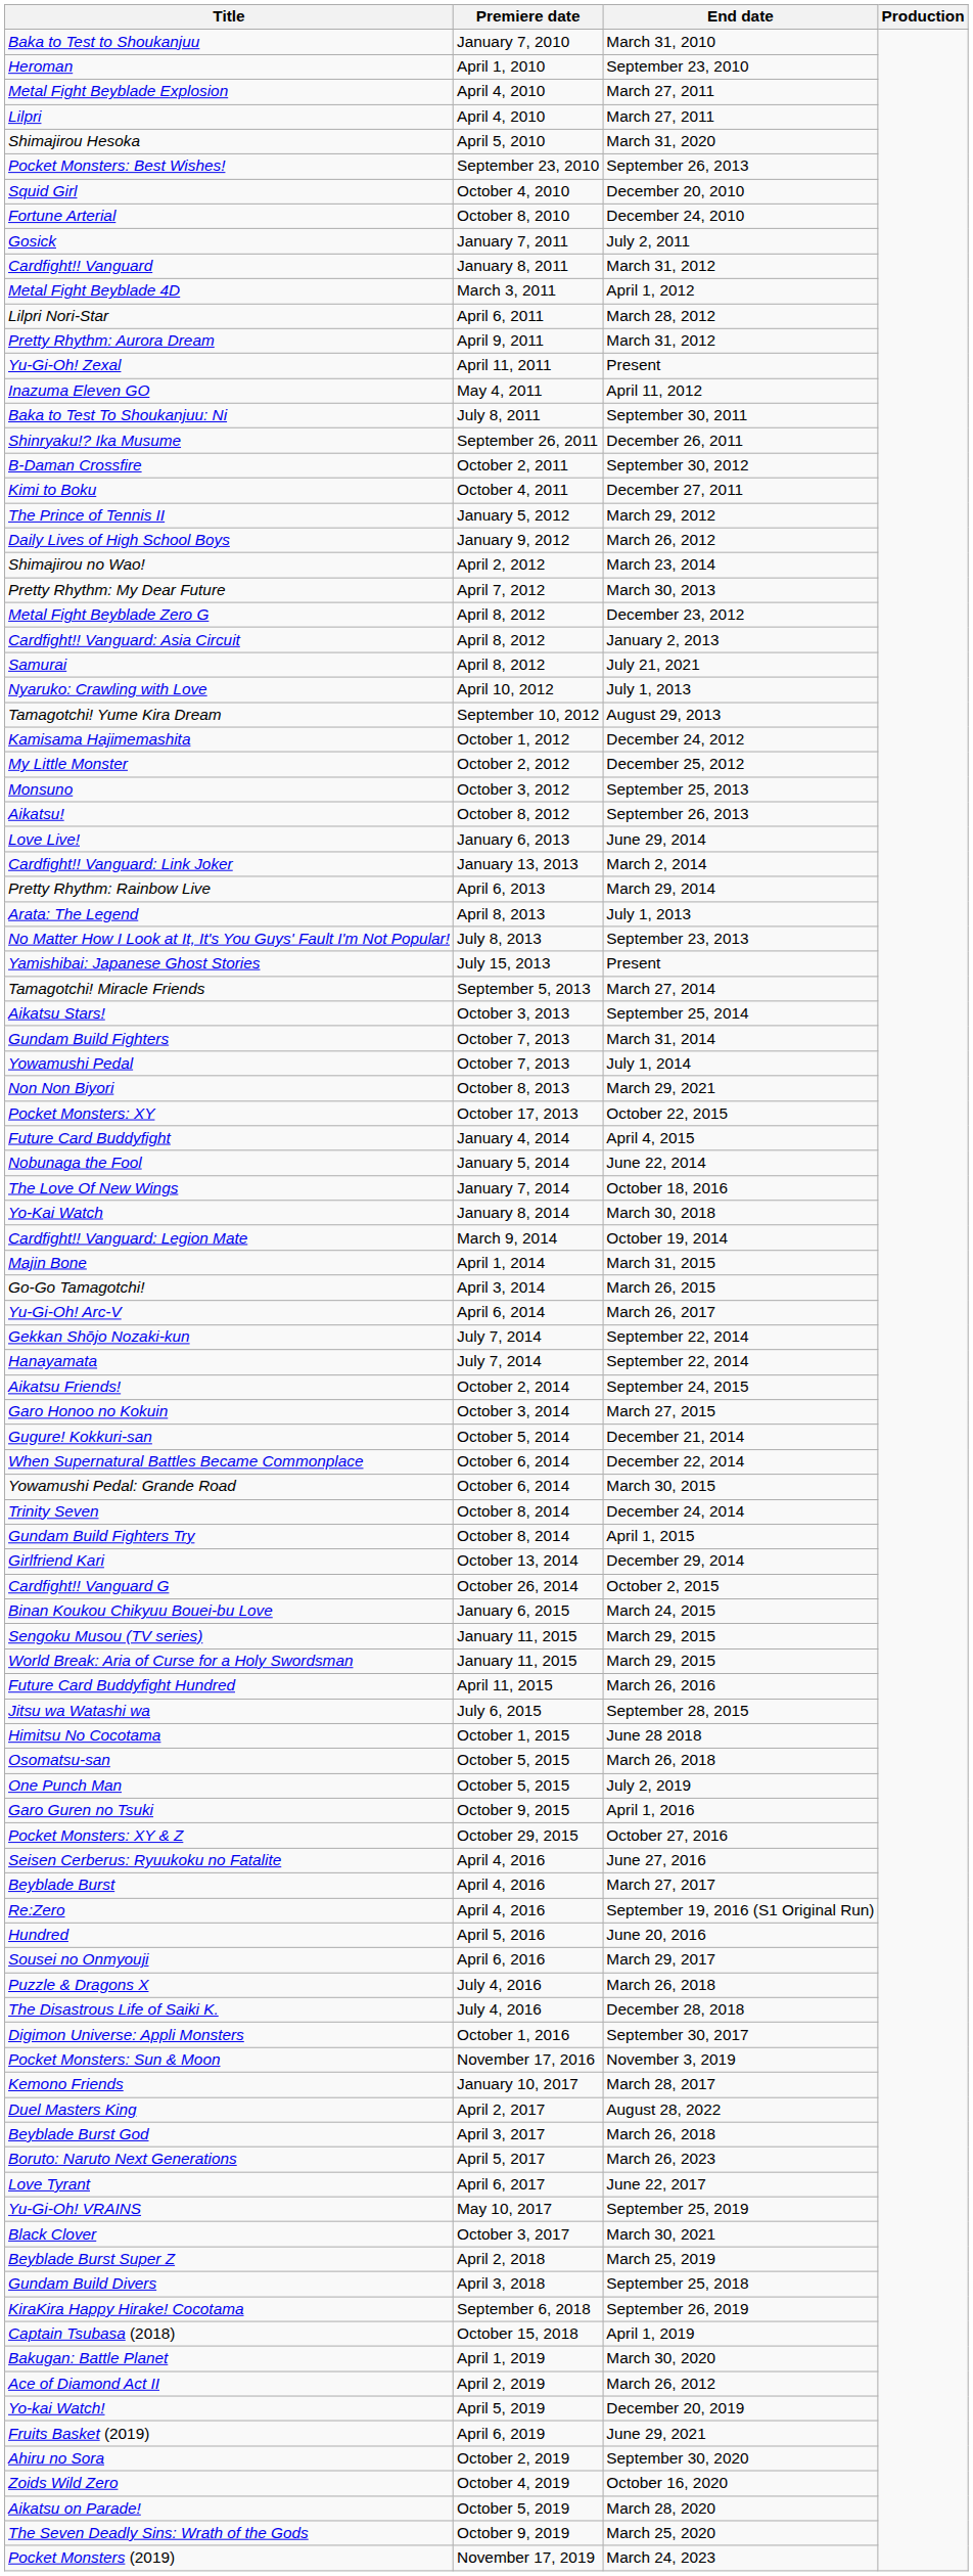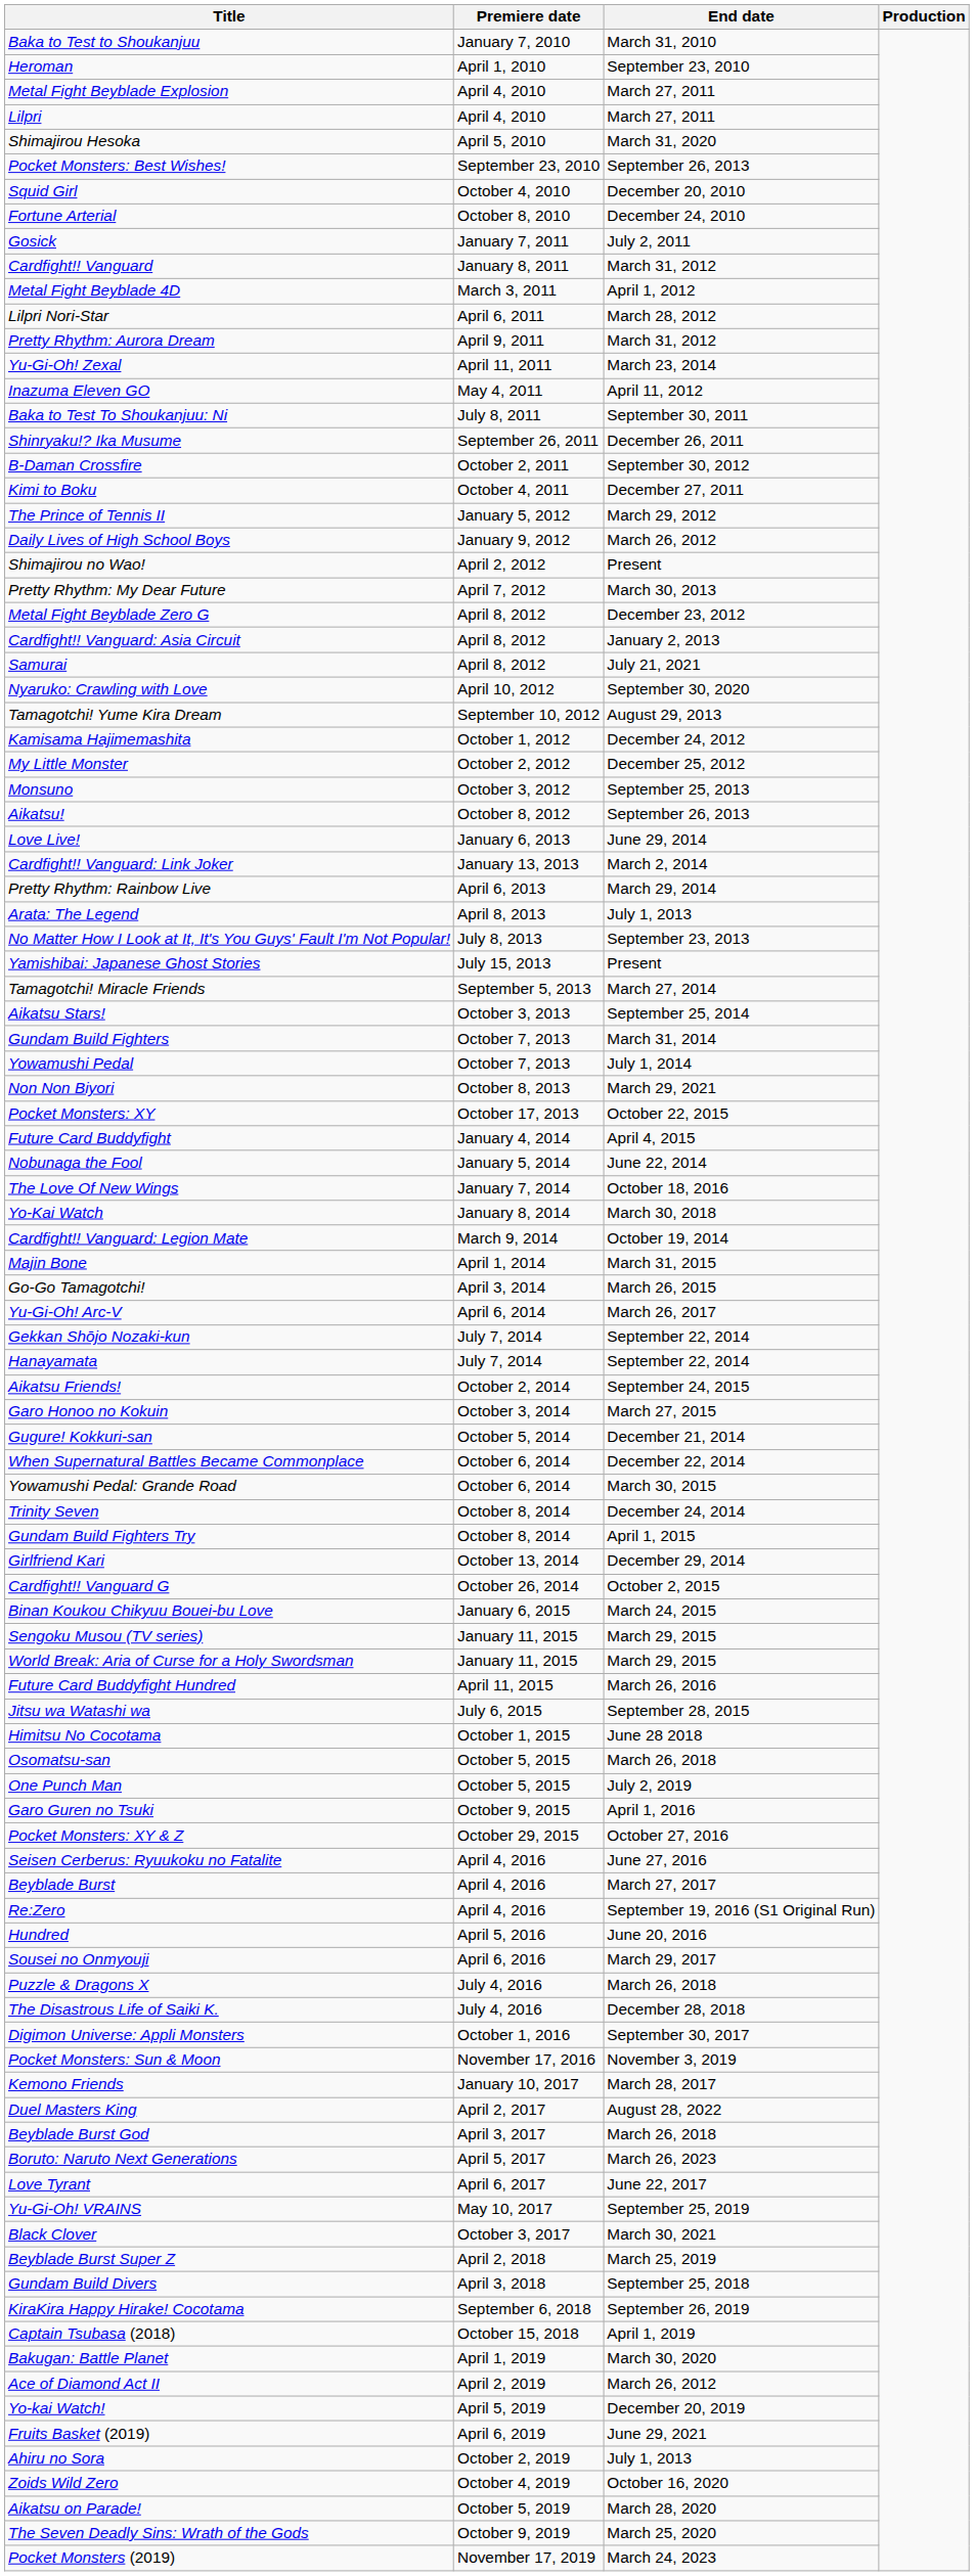 <table class="wikitable sortable">
 <tr>
 <th>Title</th>
 <th>Premiere date</th>
 <th>End date</th>
 <th>Production</th>
 </tr>
 <tr>
 <td><em><a href='#'>Baka to Test to Shoukanjuu</a></em></td>
 <td>January 7, 2010</td>
 <td>March 31, 2010</td>
 </tr>
 <tr>
 <td><em><a href='#'>Heroman</a></em></td>
 <td>April 1, 2010</td>
 <td>September 23, 2010</td>
 </tr>
 <tr>
 <td><em><a href='#'>Metal Fight Beyblade Explosion</a></em></td>
 <td>April 4, 2010</td>
 <td>March 27, 2011</td>
 </tr>
 <tr>
 <td><em><a href='#'>Lilpri</a></em></td>
 <td>April 4, 2010</td>
 <td>March 27, 2011</td>
 </tr>
 <tr>
 <td><em>Shimajirou Hesoka</em></td>
 <td>April 5, 2010</td>
 <td>March 31, 2020</td>
 </tr>
 <tr>
 <td><em><a href='#'>Pocket Monsters: Best Wishes!</a></em></td>
 <td>September 23, 2010</td>
 <td>September 26, 2013</td>
 </tr>
 <tr>
 <td><em><a href='#'>Squid Girl</a></em></td>
 <td>October 4, 2010</td>
 <td>December 20, 2010</td>
 </tr>
 <tr>
 <td><em><a href='#'>Fortune Arterial</a></em></td>
 <td>October 8, 2010</td>
 <td>December 24, 2010</td>
 </tr>
 <tr>
 <td><em><a href='#'>Gosick</a></em></td>
 <td>January 7, 2011</td>
 <td>July 2, 2011</td>
 </tr>
 <tr>
 <td><em><a href='#'>Cardfight!! Vanguard</a></em></td>
 <td>January 8, 2011</td>
 <td>March 31, 2012</td>
 </tr>
 <tr>
 <td><em><a href='#'>Metal Fight Beyblade 4D</a></em></td>
 <td>March 3, 2011</td>
 <td>April 1, 2012</td>
 </tr>
 <tr>
 <td><em>Lilpri Nori-Star</em></td>
 <td>April 6, 2011</td>
 <td>March 28, 2012</td>
 </tr>
 <tr>
 <td><em><a href='#'>Pretty Rhythm: Aurora Dream</a></em></td>
 <td>April 9, 2011</td>
 <td>March 31, 2012</td>
 </tr>
 <tr>
 <td><em><a href='#'>Yu-Gi-Oh! Zexal</a></em></td>
 <td>April 11, 2011</td>
-<td>Present</td>
+<td>March 23, 2014</td>
 </tr>
 <tr>
 <td><em><a href='#'>Inazuma Eleven GO</a></em></td>
 <td>May 4, 2011</td>
 <td>April 11, 2012</td>
 </tr>
 <tr>
 <td><em><a href='#'>Baka to Test To Shoukanjuu: Ni</a></em></td>
 <td>July 8, 2011</td>
 <td>September 30, 2011</td>
 </tr>
 <tr>
 <td><em><a href='#'>Shinryaku!? Ika Musume</a></em></td>
 <td>September 26, 2011</td>
 <td>December 26, 2011</td>
 </tr>
 <tr>
 <td><em><a href='#'>B-Daman Crossfire</a></em></td>
 <td>October 2, 2011</td>
 <td>September 30, 2012</td>
 </tr>
 <tr>
 <td><em><a href='#'>Kimi to Boku</a></em></td>
 <td>October 4, 2011</td>
 <td>December 27, 2011</td>
 </tr>
 <tr>
 <td><em><a href='#'>The Prince of Tennis II</a></em></td>
 <td>January 5, 2012</td>
 <td>March 29, 2012</td>
 </tr>
 <tr>
 <td><em><a href='#'>Daily Lives of High School Boys</a></em></td>
 <td>January 9, 2012</td>
 <td>March 26, 2012</td>
 </tr>
 <tr>
 <td><em>Shimajirou no Wao!</em></td>
 <td>April 2, 2012</td>
-<td>March 23, 2014</td>
+<td>Present</td>
 </tr>
 <tr>
 <td><em>Pretty Rhythm: My Dear Future</em></td>
 <td>April 7, 2012</td>
 <td>March 30, 2013</td>
 </tr>
 <tr>
 <td><em><a href='#'>Metal Fight Beyblade Zero G</a></em></td>
 <td>April 8, 2012</td>
 <td>December 23, 2012</td>
 </tr>
 <tr>
 <td><em><a href='#'>Cardfight!! Vanguard: Asia Circuit</a></em></td>
 <td>April 8, 2012</td>
 <td>January 2, 2013</td>
 </tr>
 <tr>
 <td><em><a href='#'>Samurai</a></em></td>
 <td>April 8, 2012</td>
 <td>July 21, 2021</td>
 </tr>
 <tr>
 <td><em><a href='#'>Nyaruko: Crawling with Love</a></em></td>
 <td>April 10, 2012</td>
-<td>July 1, 2013</td>
+<td>September 30, 2020</td>
 </tr>
 <tr>
 <td><em>Tamagotchi! Yume Kira Dream</em></td>
 <td>September 10, 2012</td>
 <td>August 29, 2013</td>
 </tr>
 <tr>
 <td><em><a href='#'>Kamisama Hajimemashita</a></em></td>
 <td>October 1, 2012</td>
 <td>December 24, 2012</td>
 </tr>
 <tr>
 <td><em><a href='#'>My Little Monster</a></em></td>
 <td>October 2, 2012</td>
 <td>December 25, 2012</td>
 </tr>
 <tr>
 <td><em><a href='#'>Monsuno</a></em></td>
 <td>October 3, 2012</td>
 <td>September 25, 2013</td>
 </tr>
 <tr>
 <td><em><a href='#'>Aikatsu!</a></em></td>
 <td>October 8, 2012</td>
 <td>September 26, 2013</td>
 </tr>
 <tr>
 <td><em><a href='#'>Love Live!</a></em></td>
 <td>January 6, 2013</td>
 <td>June 29, 2014</td>
 </tr>
 <tr>
 <td><em><a href='#'>Cardfight!! Vanguard: Link Joker</a></em></td>
 <td>January 13, 2013</td>
 <td>March 2, 2014</td>
 </tr>
 <tr>
 <td><em>Pretty Rhythm: Rainbow Live</em></td>
 <td>April 6, 2013</td>
 <td>March 29, 2014</td>
 </tr>
 <tr>
 <td><em><a href='#'>Arata: The Legend</a></em></td>
 <td>April 8, 2013</td>
 <td>July 1, 2013</td>
 </tr>
 <tr>
 <td><em><a href='#'>No Matter How I Look at It, It's You Guys' Fault I'm Not Popular!</a></em></td>
 <td>July 8, 2013</td>
 <td>September 23, 2013</td>
 </tr>
 <tr>
 <td><em><a href='#'>Yamishibai: Japanese Ghost Stories</a></em></td>
 <td>July 15, 2013</td>
 <td>Present</td>
 </tr>
 <tr>
 <td><em>Tamagotchi! Miracle Friends</em></td>
 <td>September 5, 2013</td>
 <td>March 27, 2014</td>
 </tr>
 <tr>
 <td><em><a href='#'>Aikatsu Stars!</a></em></td>
 <td>October 3, 2013</td>
 <td>September 25, 2014</td>
 </tr>
 <tr>
 <td><em><a href='#'>Gundam Build Fighters</a></em></td>
 <td>October 7, 2013</td>
 <td>March 31, 2014</td>
 </tr>
 <tr>
 <td><em><a href='#'>Yowamushi Pedal</a></em></td>
 <td>October 7, 2013</td>
 <td>July 1, 2014</td>
 </tr>
 <tr>
 <td><em><a href='#'>Non Non Biyori</a></em></td>
 <td>October 8, 2013</td>
 <td>March 29, 2021</td>
 </tr>
 <tr>
 <td><em><a href='#'>Pocket Monsters: XY</a></em></td>
 <td>October 17, 2013</td>
 <td>October 22, 2015</td>
 </tr>
 <tr>
 <td><em><a href='#'>Future Card Buddyfight</a></em></td>
 <td>January 4, 2014</td>
 <td>April 4, 2015</td>
 </tr>
 <tr>
 <td><em><a href='#'>Nobunaga the Fool</a></em></td>
 <td>January 5, 2014</td>
 <td>June 22, 2014</td>
 </tr>
 <tr>
 <td><em><a href='#'>The Love Of New Wings</a></em></td>
 <td>January 7, 2014</td>
 <td>October 18, 2016</td>
 </tr>
 <tr>
 <td><em><a href='#'>Yo-Kai Watch</a></em></td>
 <td>January 8, 2014</td>
 <td>March 30, 2018</td>
 </tr>
 <tr>
 <td><em><a href='#'>Cardfight!! Vanguard: Legion Mate</a></em></td>
 <td>March 9, 2014</td>
 <td>October 19, 2014</td>
 </tr>
 <tr>
 <td><em><a href='#'>Majin Bone</a></em></td>
 <td>April 1, 2014</td>
 <td>March 31, 2015</td>
 </tr>
 <tr>
 <td><em>Go-Go Tamagotchi!</em></td>
 <td>April 3, 2014</td>
 <td>March 26, 2015</td>
 </tr>
 <tr>
 <td><em><a href='#'>Yu-Gi-Oh! Arc-V</a></em></td>
 <td>April 6, 2014</td>
 <td>March 26, 2017</td>
 </tr>
 <tr>
 <td><em><a href='#'>Gekkan Shōjo Nozaki-kun</a></em></td>
 <td>July 7, 2014</td>
 <td>September 22, 2014</td>
 </tr>
 <tr>
 <td><em><a href='#'>Hanayamata</a></em></td>
 <td>July 7, 2014</td>
 <td>September 22, 2014</td>
 </tr>
 <tr>
 <td><em><a href='#'>Aikatsu Friends!</a></em></td>
 <td>October 2, 2014</td>
 <td>September 24, 2015</td>
 </tr>
 <tr>
 <td><em><a href='#'>Garo Honoo no Kokuin</a></em></td>
 <td>October 3, 2014</td>
 <td>March 27, 2015</td>
 </tr>
 <tr>
 <td><em><a href='#'>Gugure! Kokkuri-san</a></em></td>
 <td>October 5, 2014</td>
 <td>December 21, 2014</td>
 </tr>
 <tr>
 <td><em><a href='#'>When Supernatural Battles Became Commonplace</a></em></td>
 <td>October 6, 2014</td>
 <td>December 22, 2014</td>
 </tr>
 <tr>
 <td><em>Yowamushi Pedal: Grande Road</em></td>
 <td>October 6, 2014</td>
 <td>March 30, 2015</td>
 </tr>
 <tr>
 <td><em><a href='#'>Trinity Seven</a></em></td>
 <td>October 8, 2014</td>
 <td>December 24, 2014</td>
 </tr>
 <tr>
 <td><em><a href='#'>Gundam Build Fighters Try</a></em></td>
 <td>October 8, 2014</td>
 <td>April 1, 2015</td>
 </tr>
 <tr>
 <td><em><a href='#'>Girlfriend Kari</a></em></td>
 <td>October 13, 2014</td>
 <td>December 29, 2014</td>
 </tr>
 <tr>
 <td><em><a href='#'>Cardfight!! Vanguard G</a></em></td>
 <td>October 26, 2014</td>
 <td>October 2, 2015</td>
 </tr>
 <tr>
 <td><em><a href='#'>Binan Koukou Chikyuu Bouei-bu Love</a></em></td>
 <td>January 6, 2015</td>
 <td>March 24, 2015</td>
 </tr>
 <tr>
 <td><em><a href='#'>Sengoku Musou (TV series)</a></em></td>
 <td>January 11, 2015</td>
 <td>March 29, 2015</td>
 </tr>
 <tr>
 <td><em><a href='#'>World Break: Aria of Curse for a Holy Swordsman</a></em></td>
 <td>January 11, 2015</td>
 <td>March 29, 2015</td>
 </tr>
 <tr>
 <td><em><a href='#'>Future Card Buddyfight Hundred</a></em></td>
 <td>April 11, 2015</td>
 <td>March 26, 2016</td>
 </tr>
 <tr>
 <td><em><a href='#'>Jitsu wa Watashi wa</a></em></td>
 <td>July 6, 2015</td>
 <td>September 28, 2015</td>
 </tr>
 <tr>
 <td><em><a href='#'>Himitsu No Cocotama</a></em></td>
 <td>October 1, 2015</td>
 <td>June 28 2018</td>
 </tr>
 <tr>
 <td><em><a href='#'>Osomatsu-san</a></em></td>
 <td>October 5, 2015</td>
 <td>March 26, 2018</td>
 </tr>
 <tr>
 <td><em><a href='#'>One Punch Man</a></em></td>
 <td>October 5, 2015</td>
 <td>July 2, 2019</td>
 </tr>
 <tr>
 <td><em><a href='#'>Garo Guren no Tsuki</a></em></td>
 <td>October 9, 2015</td>
 <td>April 1, 2016</td>
 </tr>
 <tr>
 <td><em><a href='#'>Pocket Monsters: XY & Z</a></em></td>
 <td>October 29, 2015</td>
 <td>October 27, 2016</td>
 </tr>
 <tr>
 <td><em><a href='#'>Seisen Cerberus: Ryuukoku no Fatalite</a></em></td>
 <td>April 4, 2016</td>
 <td>June 27, 2016</td>
 </tr>
 <tr>
 <td><em><a href='#'>Beyblade Burst</a></em></td>
 <td>April 4, 2016</td>
 <td>March 27, 2017</td>
 </tr>
 <tr>
 <td><em><a href='#'>Re:Zero</a></em></td>
 <td>April 4, 2016</td>
 <td>September 19, 2016 (S1 Original Run)</td>
 </tr>
 <tr>
 <td><em><a href='#'>Hundred</a></em></td>
 <td>April 5, 2016</td>
 <td>June 20, 2016</td>
 </tr>
 <tr>
 <td><em><a href='#'>Sousei no Onmyouji</a></em></td>
 <td>April 6, 2016</td>
 <td>March 29, 2017</td>
 </tr>
 <tr>
 <td><em><a href='#'>Puzzle & Dragons X</a></em></td>
 <td>July 4, 2016</td>
 <td>March 26, 2018</td>
 </tr>
 <tr>
 <td><em><a href='#'>The Disastrous Life of Saiki K.</a></em></td>
 <td>July 4, 2016</td>
 <td>December 28, 2018</td>
 </tr>
 <tr>
 <td><em><a href='#'>Digimon Universe: Appli Monsters</a></em></td>
 <td>October 1, 2016</td>
 <td>September 30, 2017</td>
 </tr>
 <tr>
 <td><em><a href='#'>Pocket Monsters: Sun & Moon</a></em></td>
 <td>November 17, 2016</td>
 <td>November 3, 2019</td>
 </tr>
 <tr>
 <td><em><a href='#'>Kemono Friends</a></em></td>
 <td>January 10, 2017</td>
 <td>March 28, 2017</td>
 </tr>
 <tr>
 <td><em><a href='#'>Duel Masters King</a></em></td>
 <td>April 2, 2017</td>
 <td>August 28, 2022</td>
 </tr>
 <tr>
 <td><em><a href='#'>Beyblade Burst God</a></em></td>
 <td>April 3, 2017</td>
 <td>March 26, 2018</td>
 </tr>
 <tr>
 <td><em><a href='#'>Boruto: Naruto Next Generations</a></em></td>
 <td>April 5, 2017</td>
 <td>March 26, 2023</td>
 </tr>
 <tr>
 <td><em><a href='#'>Love Tyrant</a></em></td>
 <td>April 6, 2017</td>
 <td>June 22, 2017</td>
 </tr>
 <tr>
 <td><em><a href='#'>Yu-Gi-Oh! VRAINS</a></em></td>
 <td>May 10, 2017</td>
 <td>September 25, 2019</td>
 </tr>
 <tr>
 <td><em><a href='#'>Black Clover</a></em></td>
 <td>October 3, 2017</td>
 <td>March 30, 2021</td>
 </tr>
 <tr>
 <td><em><a href='#'>Beyblade Burst Super Z</a></em></td>
 <td>April 2, 2018</td>
 <td>March 25, 2019</td>
 </tr>
 <tr>
 <td><em><a href='#'>Gundam Build Divers</a></em></td>
 <td>April 3, 2018</td>
 <td>September 25, 2018</td>
 </tr>
 <tr>
 <td><em><a href='#'>KiraKira Happy Hirake! Cocotama</a></em></td>
 <td>September 6, 2018</td>
 <td>September 26, 2019</td>
 </tr>
 <tr>
 <td><em><a href='#'>Captain Tsubasa</a></em> (2018)</td>
 <td>October 15, 2018</td>
 <td>April 1, 2019</td>
 </tr>
 <tr>
 <td><em><a href='#'>Bakugan: Battle Planet</a></em></td>
 <td>April 1, 2019</td>
 <td>March 30, 2020</td>
 </tr>
 <tr>
 <td><em><a href='#'>Ace of Diamond Act II</a></em></td>
 <td>April 2, 2019</td>
 <td>March 26, 2012</td>
 </tr>
 <tr>
 <td><em><a href='#'>Yo-kai Watch!</a></em></td>
 <td>April 5, 2019</td>
 <td>December 20, 2019</td>
 </tr>
 <tr>
 <td><em><a href='#'>Fruits Basket</a></em> (2019)</td>
 <td>April 6, 2019</td>
 <td>June 29, 2021</td>
 </tr>
 <tr>
 <td><em><a href='#'>Ahiru no Sora</a></em></td>
 <td>October 2, 2019</td>
-<td>September 30, 2020</td>
+<td>July 1, 2013</td>
 </tr>
 <tr>
 <td><em><a href='#'>Zoids Wild Zero</a></em></td>
 <td>October 4, 2019</td>
 <td>October 16, 2020</td>
 </tr>
 <tr>
 <td><em><a href='#'>Aikatsu on Parade!</a></em></td>
 <td>October 5, 2019</td>
 <td>March 28, 2020</td>
 </tr>
 <tr>
 <td><em><a href='#'>The Seven Deadly Sins: Wrath of the Gods</a></em></td>
 <td>October 9, 2019</td>
 <td>March 25, 2020</td>
 </tr>
 <tr>
 <td><em><a href='#'>Pocket Monsters</a></em> (2019)</td>
 <td>November 17, 2019</td>
 <td>March 24, 2023</td>
 </tr>
 </table>
